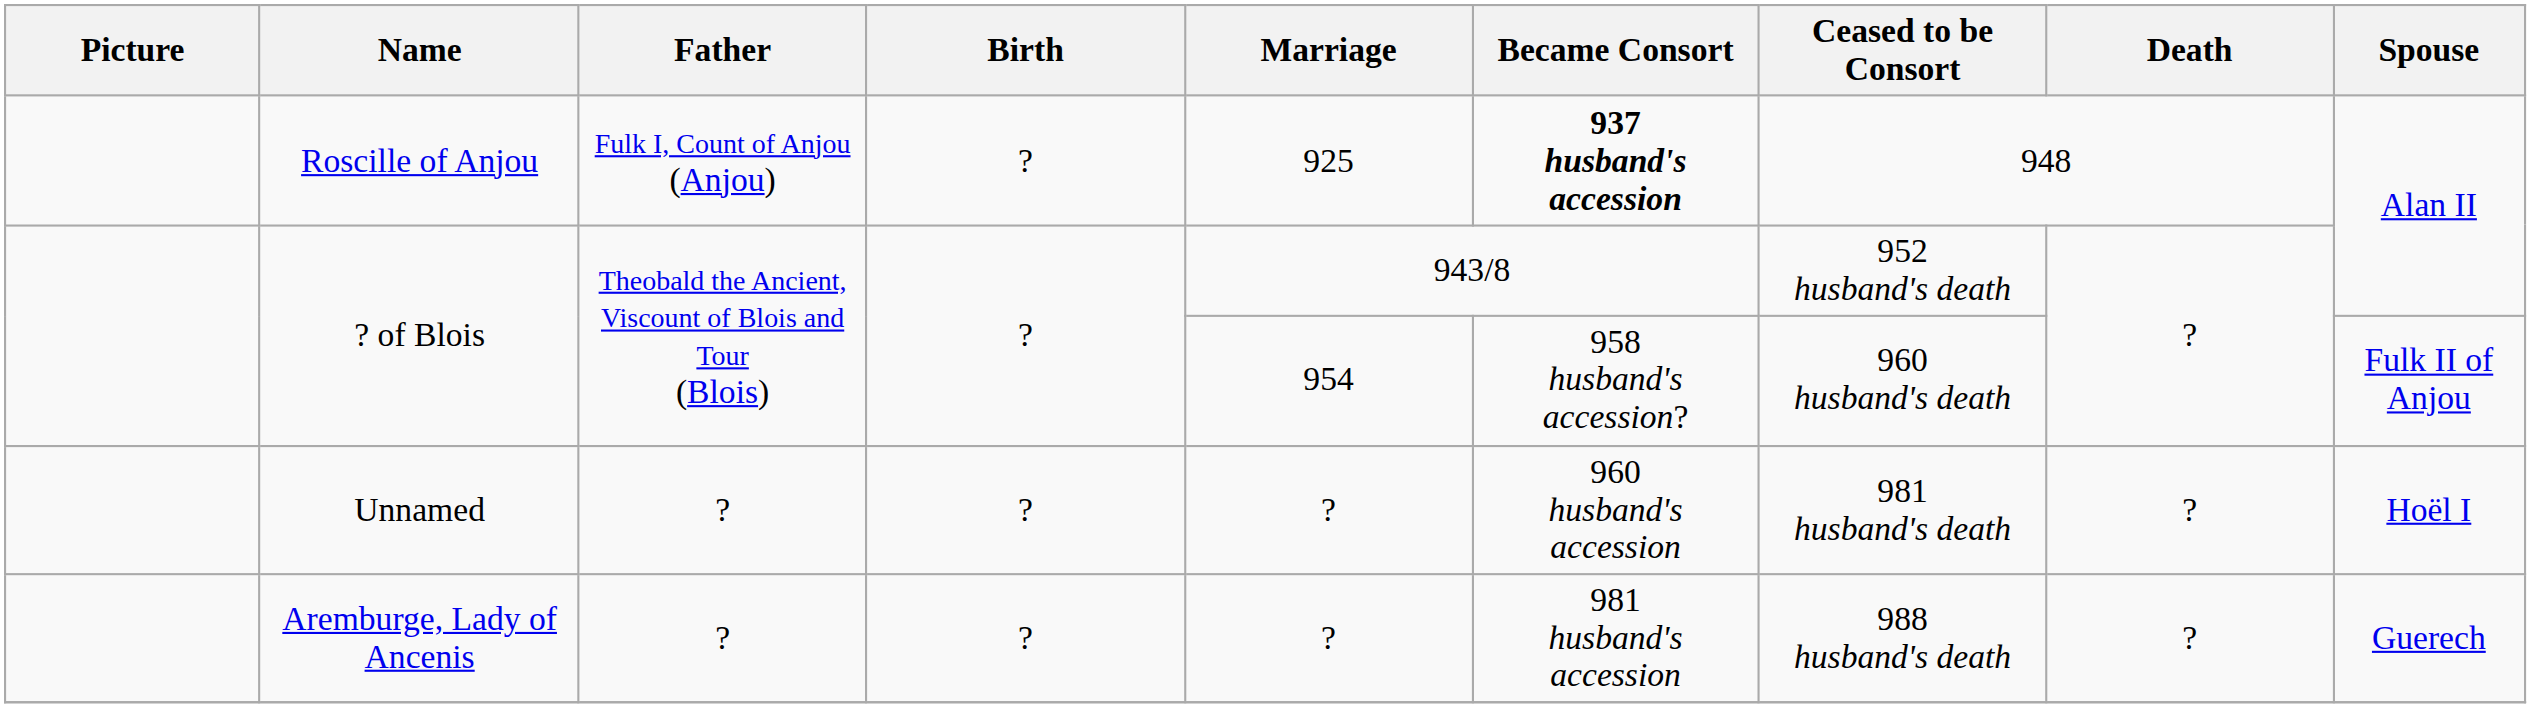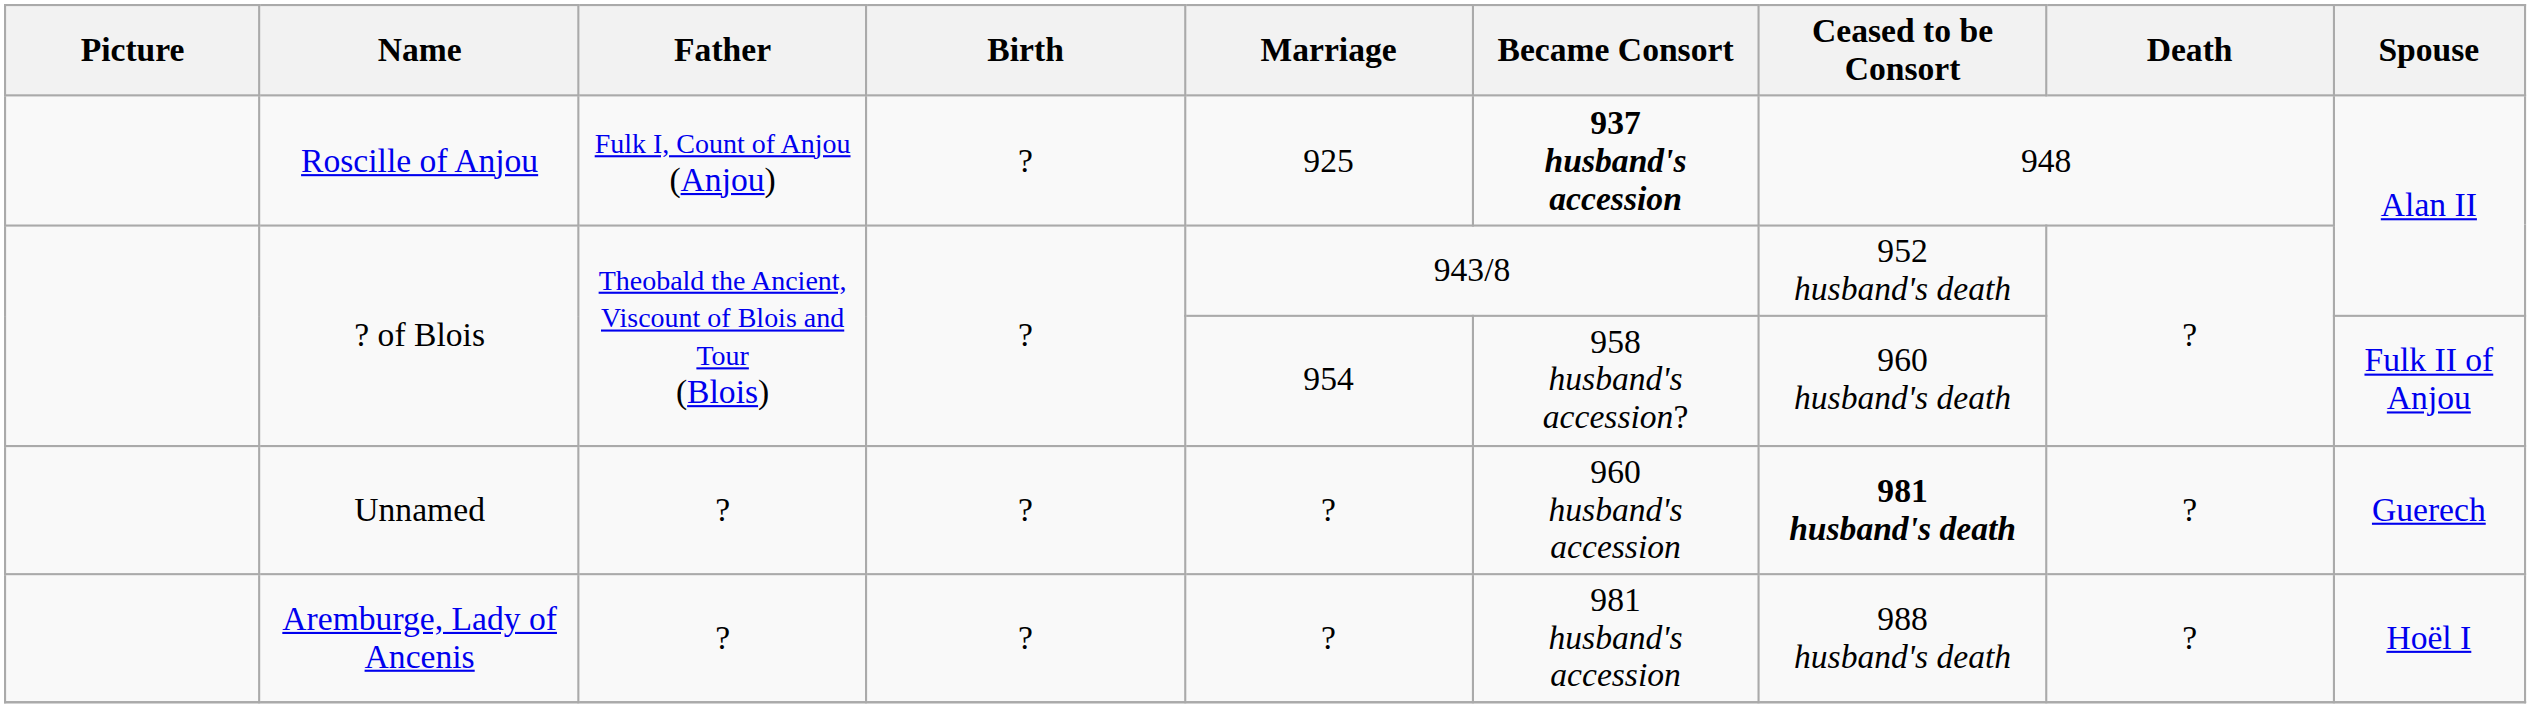 <table width=95% class="wikitable">
 <tr>
 <th width = "8%">Picture</th>
 <th width = "10%">Name</th>
 <th width = "9%">Father</th>
 <th width = "10%">Birth</th>
 <th width = "9%">Marriage</th>
 <th width = "9%">Became Consort</th>
 <th width = "9%">Ceased to be Consort</th>
 <th width = "9%">Death</th>
 <th width = "6%">Spouse</th>
 </tr>
 <tr>
 <td align="center"></td>
 <td align="center"><a href='#'>Roscille of Anjou</a><br></td>
 <td align="center"><small><a href='#'>Fulk I, Count of Anjou</a></small><br>(<a href='#'>Anjou</a>)</td>
 <td align="center">?</td>
 <td align="center">925</td>
 <td align="center"><strong>937<br><em>husband's accession</em></strong></td>
 <td align="center" colspan="2">948</td>
 <td align="center" rowspan="2"><a href='#'>Alan II</a></td>
 </tr>
 <tr>
 <td align="center" rowspan="2"></td>
 <td align="center" rowspan="2">? of Blois<br></td>
 <td align="center" rowspan="2"><small><a href='#'>Theobald the Ancient, Viscount of Blois and Tour</a></small><br> (<a href='#'>Blois</a>)</td>
 <td align="center" rowspan="2">?</td>
 <td align="center" colspan="2">943/8</td>
 <td align="center">952<br><em>husband's death</em></td>
 <td align="center" rowspan="2">?</td>
 </tr>
 <tr>
 <td align="center">954</td>
 <td align="center">958<br><em>husband's accession</em>?</td>
 <td align="center">960<br><em>husband's death</em></td>
 <td align="center"><a href='#'>Fulk II of Anjou</a></td>
 </tr>
 <tr>
 <td align="center"></td>
 <td align="center">Unnamed<br></td>
 <td align="center">?</td>
 <td align="center">?</td>
 <td align="center">?</td>
 <td align="center">960<br><em>husband's accession</em></td>
-<td align="center">981<br><em>husband's death</em></td>
+<td align="center"><strong>981<br><em>husband's death</em></strong></td>
 <td align="center">?</td>
-<td align="center"><a href='#'>Hoël I</a></td>
+<td align="center"><a href='#'>Guerech</a></td>
 </tr>
 <tr>
 <td align="center"></td>
 <td align="center"><a href='#'>Aremburge, Lady of Ancenis</a><br></td>
 <td align="center">?</td>
 <td align="center">?</td>
 <td align="center">?</td>
 <td align="center">981<br><em>husband's accession</em></td>
 <td align="center">988<br><em>husband's death</em></td>
 <td align="center">?</td>
-<td align="center"><a href='#'>Guerech</a></td>
+<td align="center"><a href='#'>Hoël I</a></td>
 </tr>
 <tr>
 </tr>
 </table>
